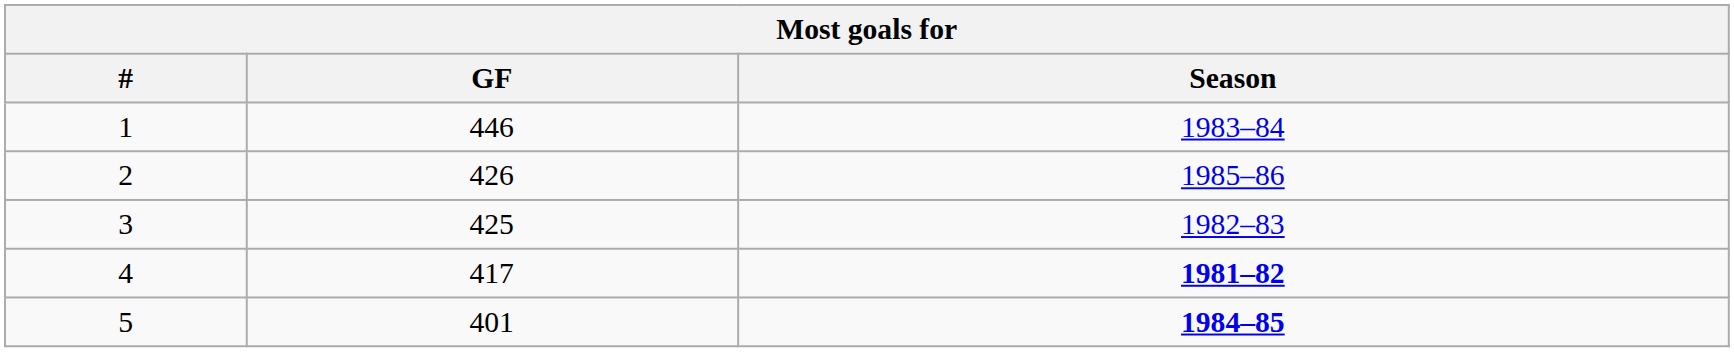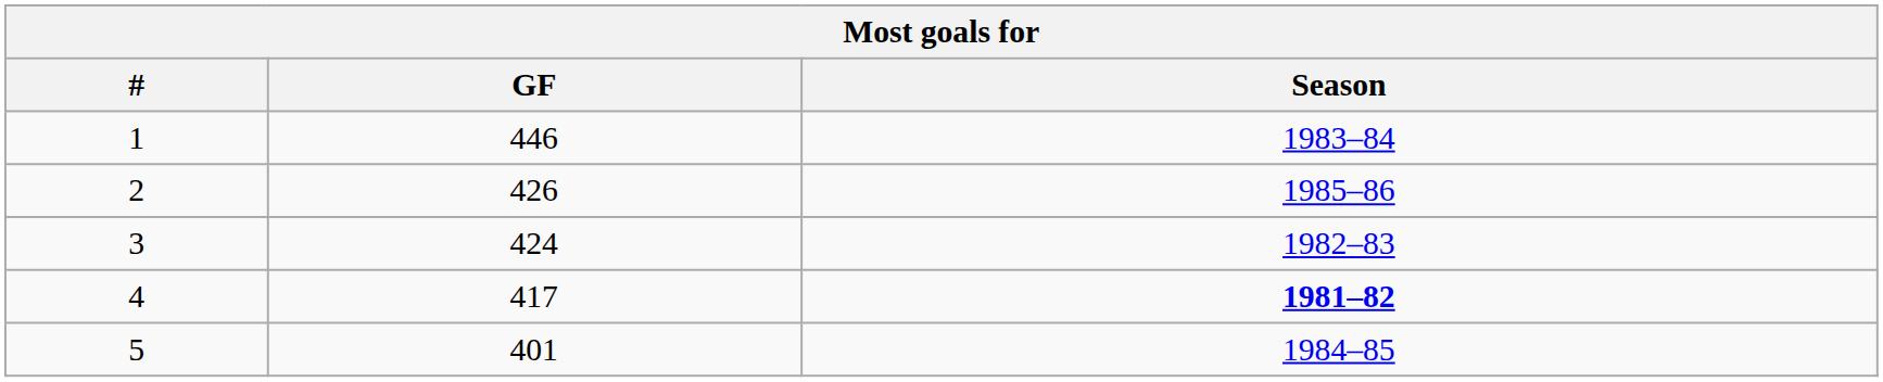 <table class="wikitable" style="text-align: center; font-size: 95%" width="70%">
 <tr>
 <th colspan="3">Most goals for</th>
 </tr>
 <tr>
 <th>#</th>
 <th>GF</th>
 <th>Season</th>
 </tr>
 <tr>
 <td>1</td>
 <td>446</td>
 <td><a href='#'>1983–84</a></td>
 </tr>
 <tr>
 <td>2</td>
 <td>426</td>
 <td><a href='#'>1985–86</a></td>
 </tr>
 <tr>
 <td>3</td>
-<td>425</td>
+<td>424</td>
 <td><a href='#'>1982–83</a></td>
 </tr>
 <tr>
 <td>4</td>
 <td>417</td>
 <td><strong><a href='#'>1981–82</a></strong></td>
 </tr>
 <tr>
 <td>5</td>
 <td>401</td>
-<td><strong><a href='#'>1984–85</a></strong></td>
+<td><a href='#'>1984–85</a></td>
 </tr>
 </table>
